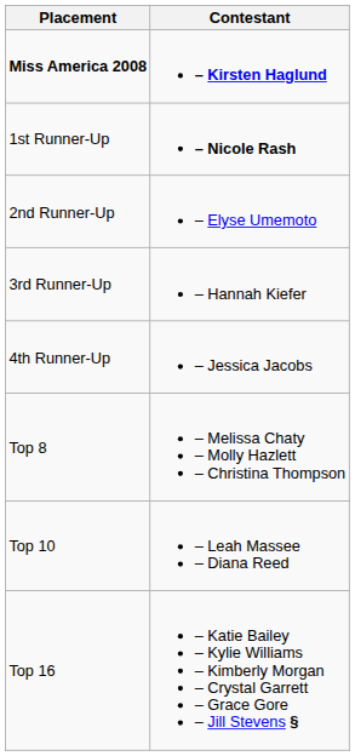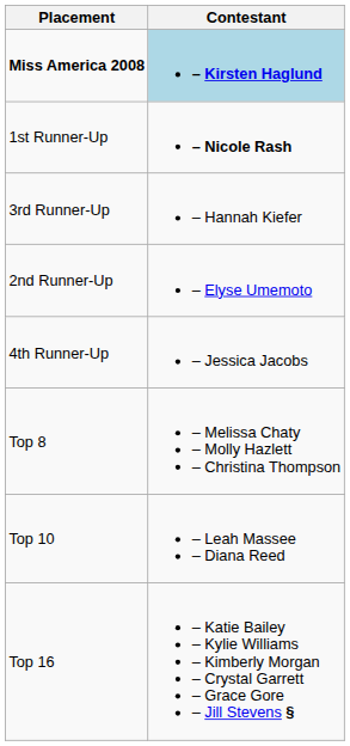 <table class="wikitable sortable" style="font-size: 95%;">
 <tr>
 <th>Placement</th>
 <th>Contestant</th>
 </tr>
 <tr>
 <td><strong>Miss America 2008</strong></td>
-<td><br><ul><li><strong> – <a href='#'>Kirsten Haglund</a></strong></li></ul></td>
+<td style="background: lightblue;"><br><ul><li><strong> – <a href='#'>Kirsten Haglund</a></strong></li></ul></td>
 </tr>
 <tr>
 <td>1st Runner-Up</td>
 <td><strong><br><ul><li> – Nicole Rash</li></ul></strong></td>
 </tr>
 <tr>
+<td>3rd Runner-Up</td>
+<td><br><ul><li> – Hannah Kiefer</li></ul></td>
+</tr>
+<tr>
 <td>2nd Runner-Up</td>
 <td><br><ul><li> – <a href='#'>Elyse Umemoto</a></li></ul></td>
-</tr>
-<tr>
-<td>3rd Runner-Up</td>
-<td><br><ul><li> – Hannah Kiefer</li></ul></td>
 </tr>
 <tr>
 <td>4th Runner-Up</td>
 <td><br><ul><li> – Jessica Jacobs</li></ul></td>
 </tr>
 <tr>
 <td>Top 8</td>
 <td><br><ul><li> – Melissa Chaty</li><li> – Molly Hazlett</li><li> – Christina Thompson</li></ul></td>
 </tr>
 <tr>
 <td>Top 10</td>
 <td><br><ul><li> – Leah Massee</li><li> – Diana Reed</li></ul></td>
 </tr>
 <tr>
 <td>Top 16</td>
 <td><br><ul><li> – Katie Bailey</li><li> – Kylie Williams</li><li> – Kimberly Morgan</li><li> – Crystal Garrett</li><li> – Grace Gore</li><li> – <a href='#'>Jill Stevens</a> <strong>§</strong></li></ul></td>
 </tr>
 </table>
